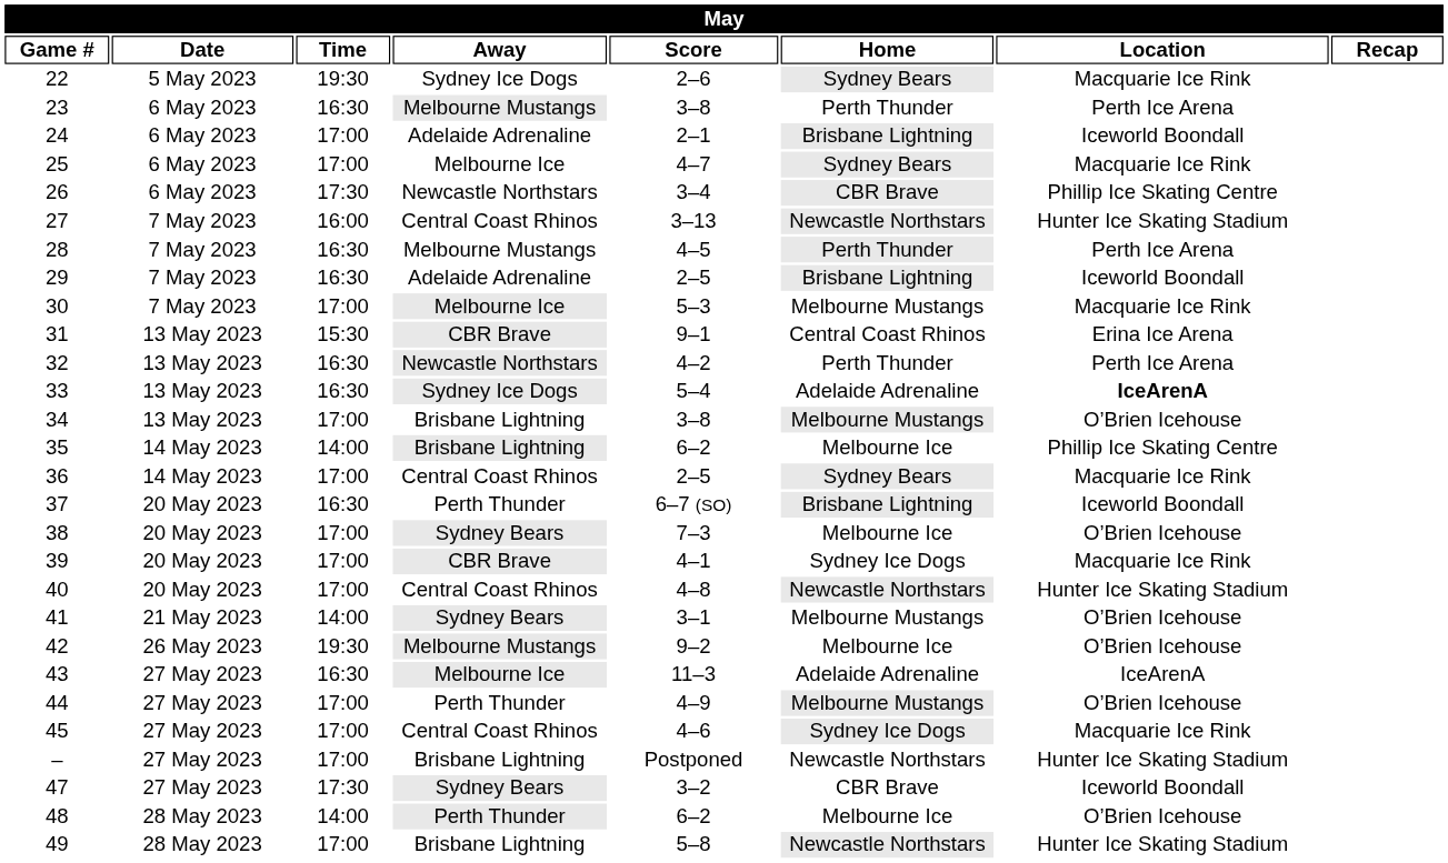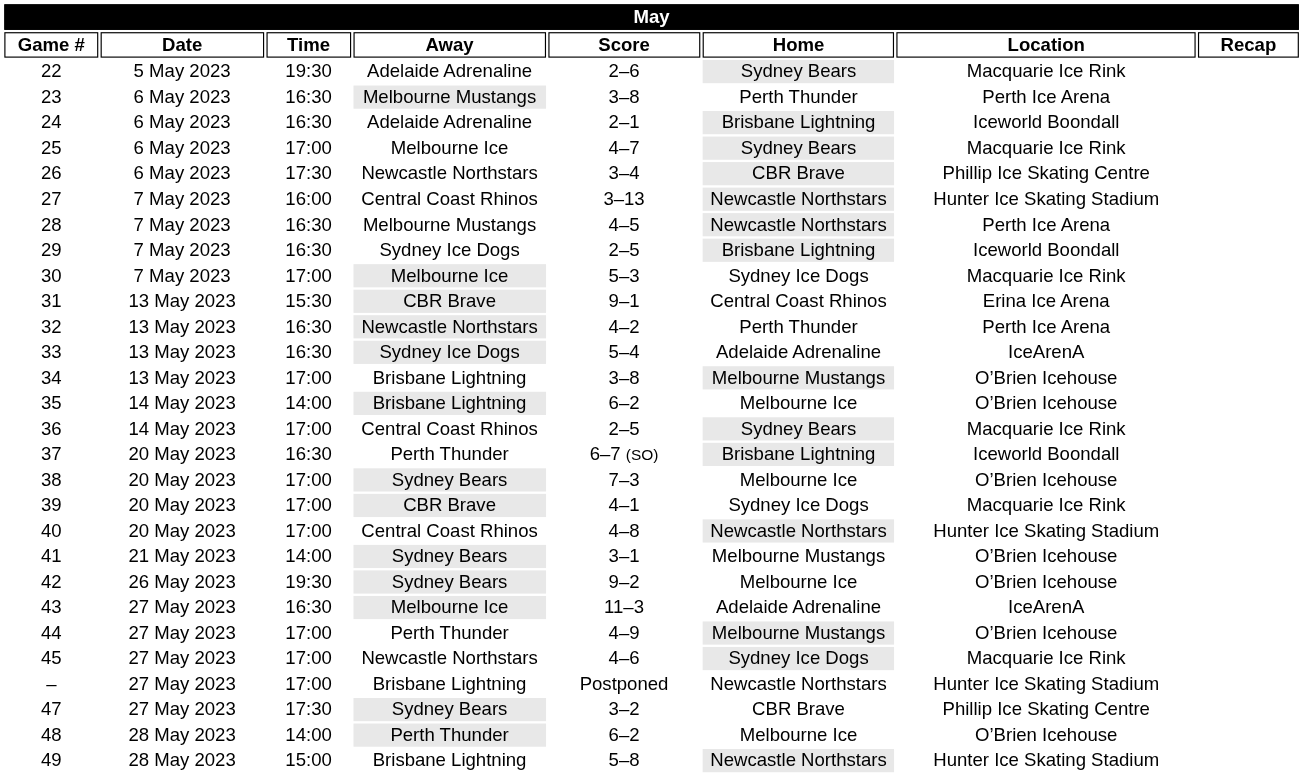 <table class="toccolours" style="width:70em;text-align: center">
 <tr>
 <th colspan="8" style="background:#000000;color:white;border:#000000 1px solid">May</th>
 </tr>
 <tr>
 <th style="background:#FFFFFF;color:black;border:#000000 1px solid; width: 40px">Game #</th>
 <th style="background:#FFFFFF;color:black;border:#000000 1px solid; width: 80px">Date</th>
 <th style="background:#FFFFFF;color:black;border:#000000 1px solid; width: 40px">Time</th>
 <th style="background:#FFFFFF;color:black;border:#000000 1px solid; width: 95px">Away</th>
 <th style="background:#FFFFFF;color:black;border:#000000 1px solid; width: 50px">Score</th>
 <th style="background:#FFFFFF;color:black;border:#000000 1px solid; width: 95px">Home</th>
 <th style="background:#FFFFFF;color:black;border:#000000 1px solid; width: 150px">Location</th>
 <th style="background:#FFFFFF;color:black;border:#000000 1px solid; width: 40px">Recap</th>
 </tr>
 <tr>
 <td>22</td>
 <td>5 May 2023</td>
 <td>19:30</td>
-<td>Sydney Ice Dogs</td>
+<td>Adelaide Adrenaline</td>
 <td>2–6</td>
 <td bgcolor="#e8e8e8">Sydney Bears</td>
 <td>Macquarie Ice Rink</td>
 <td></td>
 </tr>
 <tr>
 <td>23</td>
 <td>6 May 2023</td>
 <td>16:30</td>
 <td bgcolor="#e8e8e8">Melbourne Mustangs</td>
 <td>3–8</td>
 <td>Perth Thunder</td>
 <td>Perth Ice Arena</td>
 <td></td>
 </tr>
 <tr>
 <td>24</td>
 <td>6 May 2023</td>
-<td>17:00</td>
+<td>16:30</td>
 <td>Adelaide Adrenaline</td>
 <td>2–1</td>
 <td bgcolor="#e8e8e8">Brisbane Lightning</td>
 <td>Iceworld Boondall</td>
 <td></td>
 </tr>
 <tr>
 <td>25</td>
 <td>6 May 2023</td>
 <td>17:00</td>
 <td>Melbourne Ice</td>
 <td>4–7</td>
 <td bgcolor="#e8e8e8">Sydney Bears</td>
 <td>Macquarie Ice Rink</td>
 <td></td>
 </tr>
 <tr>
 <td>26</td>
 <td>6 May 2023</td>
 <td>17:30</td>
 <td>Newcastle Northstars</td>
 <td>3–4</td>
 <td bgcolor="#e8e8e8">CBR Brave</td>
 <td>Phillip Ice Skating Centre</td>
 <td></td>
 </tr>
 <tr>
 <td>27</td>
 <td>7 May 2023</td>
 <td>16:00</td>
 <td>Central Coast Rhinos</td>
 <td>3–13</td>
 <td bgcolor="#e8e8e8">Newcastle Northstars</td>
 <td>Hunter Ice Skating Stadium</td>
 <td></td>
 </tr>
 <tr>
 <td>28</td>
 <td>7 May 2023</td>
 <td>16:30</td>
 <td>Melbourne Mustangs</td>
 <td>4–5</td>
-<td bgcolor="#e8e8e8">Perth Thunder</td>
+<td bgcolor="#e8e8e8">Newcastle Northstars</td>
 <td>Perth Ice Arena</td>
 <td></td>
 </tr>
 <tr>
 <td>29</td>
 <td>7 May 2023</td>
 <td>16:30</td>
-<td>Adelaide Adrenaline</td>
+<td>Sydney Ice Dogs</td>
 <td>2–5</td>
 <td bgcolor="#e8e8e8">Brisbane Lightning</td>
 <td>Iceworld Boondall</td>
 <td></td>
 </tr>
 <tr>
 <td>30</td>
 <td>7 May 2023</td>
 <td>17:00</td>
 <td bgcolor="#e8e8e8">Melbourne Ice</td>
 <td>5–3</td>
-<td>Melbourne Mustangs</td>
+<td>Sydney Ice Dogs</td>
 <td>Macquarie Ice Rink</td>
 <td></td>
 </tr>
 <tr>
 <td>31</td>
 <td>13 May 2023</td>
 <td>15:30</td>
 <td bgcolor="#e8e8e8">CBR Brave</td>
 <td>9–1</td>
 <td>Central Coast Rhinos</td>
 <td>Erina Ice Arena</td>
 <td></td>
 </tr>
 <tr>
 <td>32</td>
 <td>13 May 2023</td>
 <td>16:30</td>
 <td bgcolor="#e8e8e8">Newcastle Northstars</td>
 <td>4–2</td>
 <td>Perth Thunder</td>
 <td>Perth Ice Arena</td>
 <td></td>
 </tr>
 <tr>
 <td>33</td>
 <td>13 May 2023</td>
 <td>16:30</td>
 <td bgcolor="#e8e8e8">Sydney Ice Dogs</td>
 <td>5–4</td>
 <td>Adelaide Adrenaline</td>
-<td><strong>IceArenA</strong></td>
+<td>IceArenA</td>
 <td></td>
 </tr>
 <tr>
 <td>34</td>
 <td>13 May 2023</td>
 <td>17:00</td>
 <td>Brisbane Lightning</td>
 <td>3–8</td>
 <td bgcolor="#e8e8e8">Melbourne Mustangs</td>
 <td>O’Brien Icehouse</td>
 <td></td>
 </tr>
 <tr>
 <td>35</td>
 <td>14 May 2023</td>
 <td>14:00</td>
 <td bgcolor="#e8e8e8">Brisbane Lightning</td>
 <td>6–2</td>
 <td>Melbourne Ice</td>
-<td>Phillip Ice Skating Centre</td>
+<td>O’Brien Icehouse</td>
 <td></td>
 </tr>
 <tr>
 <td>36</td>
 <td>14 May 2023</td>
 <td>17:00</td>
 <td>Central Coast Rhinos</td>
 <td>2–5</td>
 <td bgcolor="#e8e8e8">Sydney Bears</td>
 <td>Macquarie Ice Rink</td>
 <td></td>
 </tr>
 <tr>
 <td>37</td>
 <td>20 May 2023</td>
 <td>16:30</td>
 <td>Perth Thunder</td>
 <td>6–7 <small>(SO)</small></td>
 <td bgcolor="#e8e8e8">Brisbane Lightning</td>
 <td>Iceworld Boondall</td>
 <td></td>
 </tr>
 <tr>
 <td>38</td>
 <td>20 May 2023</td>
 <td>17:00</td>
 <td bgcolor="#e8e8e8">Sydney Bears</td>
 <td>7–3</td>
 <td>Melbourne Ice</td>
 <td>O’Brien Icehouse</td>
 <td></td>
 </tr>
 <tr>
 <td>39</td>
 <td>20 May 2023</td>
 <td>17:00</td>
 <td bgcolor="#e8e8e8">CBR Brave</td>
 <td>4–1</td>
 <td>Sydney Ice Dogs</td>
 <td>Macquarie Ice Rink</td>
 <td></td>
 </tr>
 <tr>
 <td>40</td>
 <td>20 May 2023</td>
 <td>17:00</td>
 <td>Central Coast Rhinos</td>
 <td>4–8</td>
 <td bgcolor="#e8e8e8">Newcastle Northstars</td>
 <td>Hunter Ice Skating Stadium</td>
 <td></td>
 </tr>
 <tr>
 <td>41</td>
 <td>21 May 2023</td>
 <td>14:00</td>
 <td bgcolor="#e8e8e8">Sydney Bears</td>
 <td>3–1</td>
 <td>Melbourne Mustangs</td>
 <td>O’Brien Icehouse</td>
 <td></td>
 </tr>
 <tr>
 <td>42</td>
 <td>26 May 2023</td>
 <td>19:30</td>
-<td bgcolor="#e8e8e8">Melbourne Mustangs</td>
+<td bgcolor="#e8e8e8">Sydney Bears</td>
 <td>9–2</td>
 <td>Melbourne Ice</td>
 <td>O’Brien Icehouse</td>
 <td></td>
 </tr>
 <tr>
 <td>43</td>
 <td>27 May 2023</td>
 <td>16:30</td>
 <td bgcolor="#e8e8e8">Melbourne Ice</td>
 <td>11–3</td>
 <td>Adelaide Adrenaline</td>
 <td>IceArenA</td>
 <td></td>
 </tr>
 <tr>
 <td>44</td>
 <td>27 May 2023</td>
 <td>17:00</td>
 <td>Perth Thunder</td>
 <td>4–9</td>
 <td bgcolor="#e8e8e8">Melbourne Mustangs</td>
 <td>O’Brien Icehouse</td>
 <td></td>
 </tr>
 <tr>
 <td>45</td>
 <td>27 May 2023</td>
 <td>17:00</td>
-<td>Central Coast Rhinos</td>
+<td>Newcastle Northstars</td>
 <td>4–6</td>
 <td bgcolor="#e8e8e8">Sydney Ice Dogs</td>
 <td>Macquarie Ice Rink</td>
 <td></td>
 </tr>
 <tr>
 <td>–</td>
 <td>27 May 2023</td>
 <td>17:00</td>
 <td>Brisbane Lightning</td>
 <td>Postponed</td>
 <td>Newcastle Northstars</td>
 <td>Hunter Ice Skating Stadium</td>
 <td></td>
 </tr>
 <tr>
 <td>47</td>
 <td>27 May 2023</td>
 <td>17:30</td>
 <td bgcolor="#e8e8e8">Sydney Bears</td>
 <td>3–2</td>
 <td>CBR Brave</td>
-<td>Iceworld Boondall</td>
+<td>Phillip Ice Skating Centre</td>
 <td></td>
 </tr>
 <tr>
 <td>48</td>
 <td>28 May 2023</td>
 <td>14:00</td>
 <td bgcolor="#e8e8e8">Perth Thunder</td>
 <td>6–2</td>
 <td>Melbourne Ice</td>
 <td>O’Brien Icehouse</td>
 <td></td>
 </tr>
 <tr>
 <td>49</td>
 <td>28 May 2023</td>
-<td>17:00</td>
+<td>15:00</td>
 <td>Brisbane Lightning</td>
 <td>5–8</td>
 <td bgcolor="#e8e8e8">Newcastle Northstars</td>
 <td>Hunter Ice Skating Stadium</td>
 <td></td>
 </tr>
 <tr>
 </tr>
 </table>
